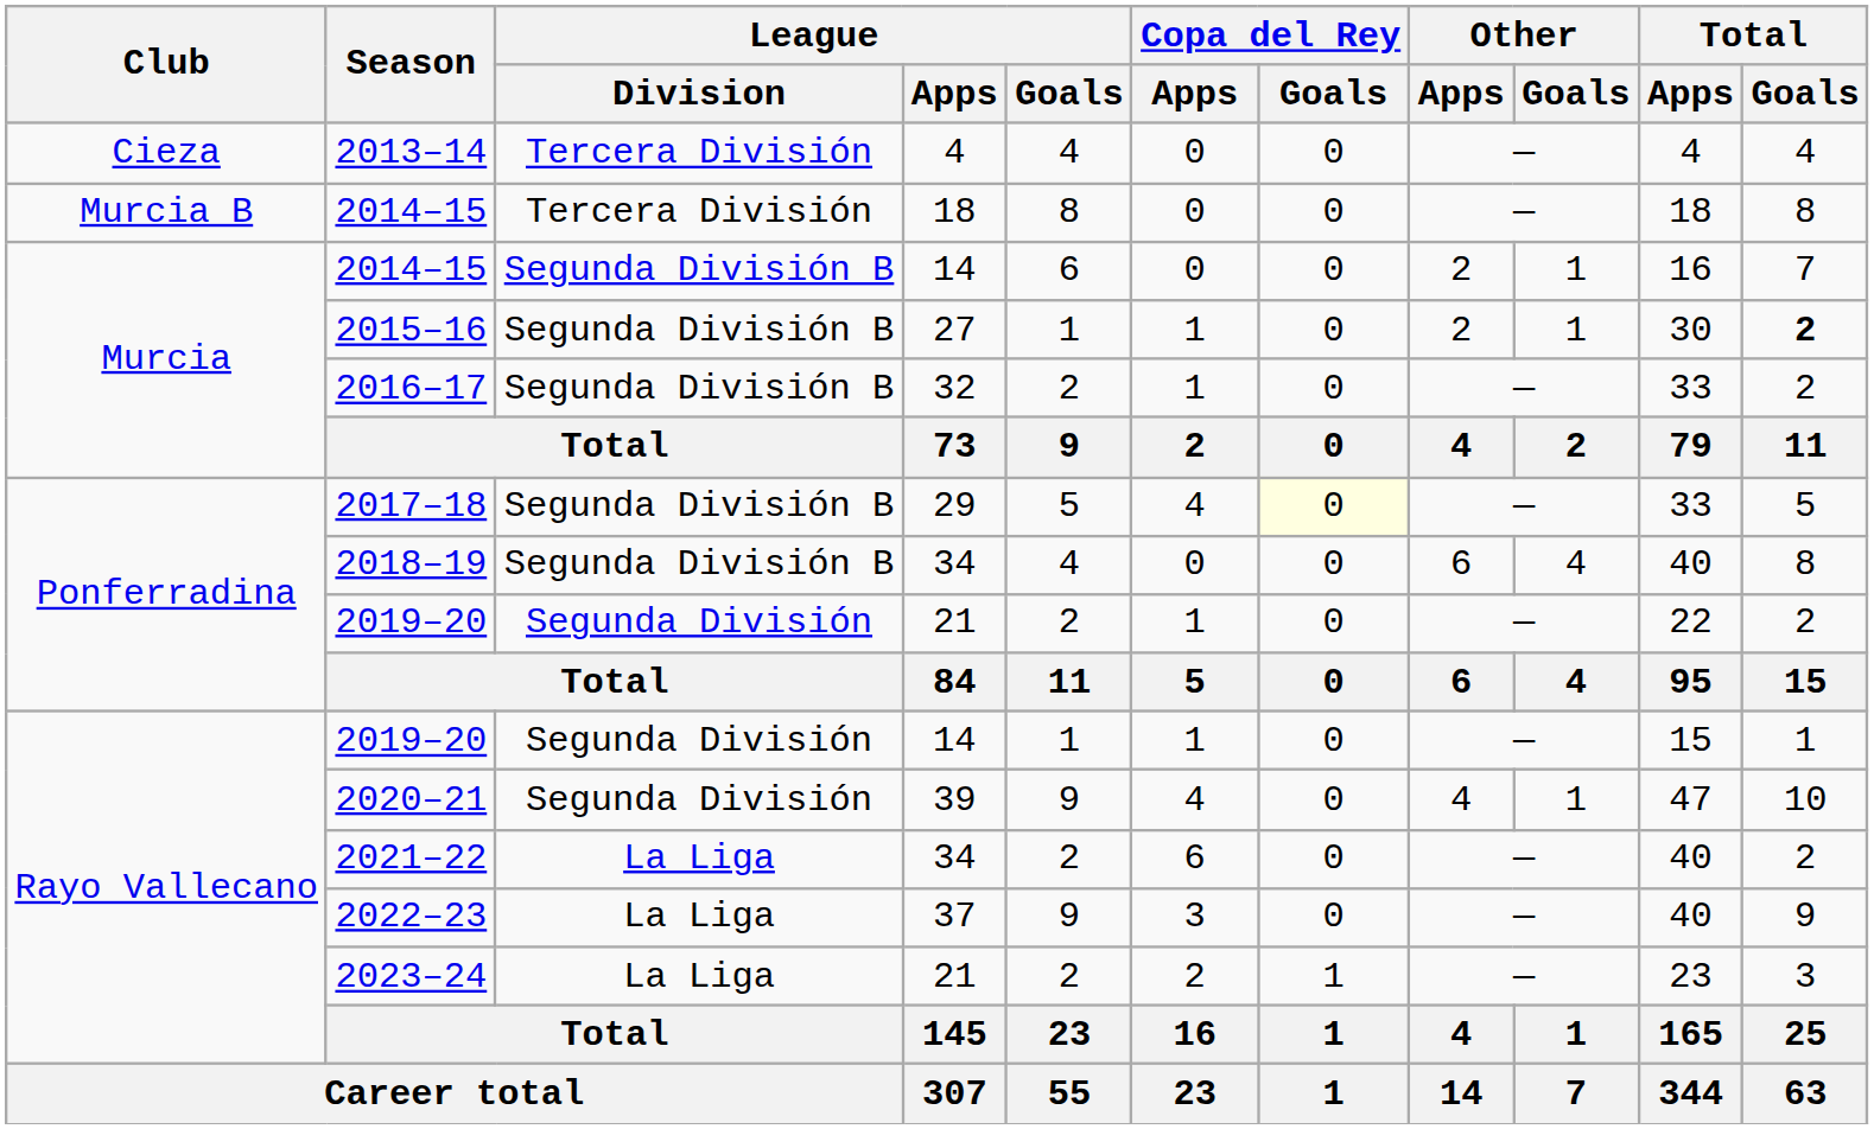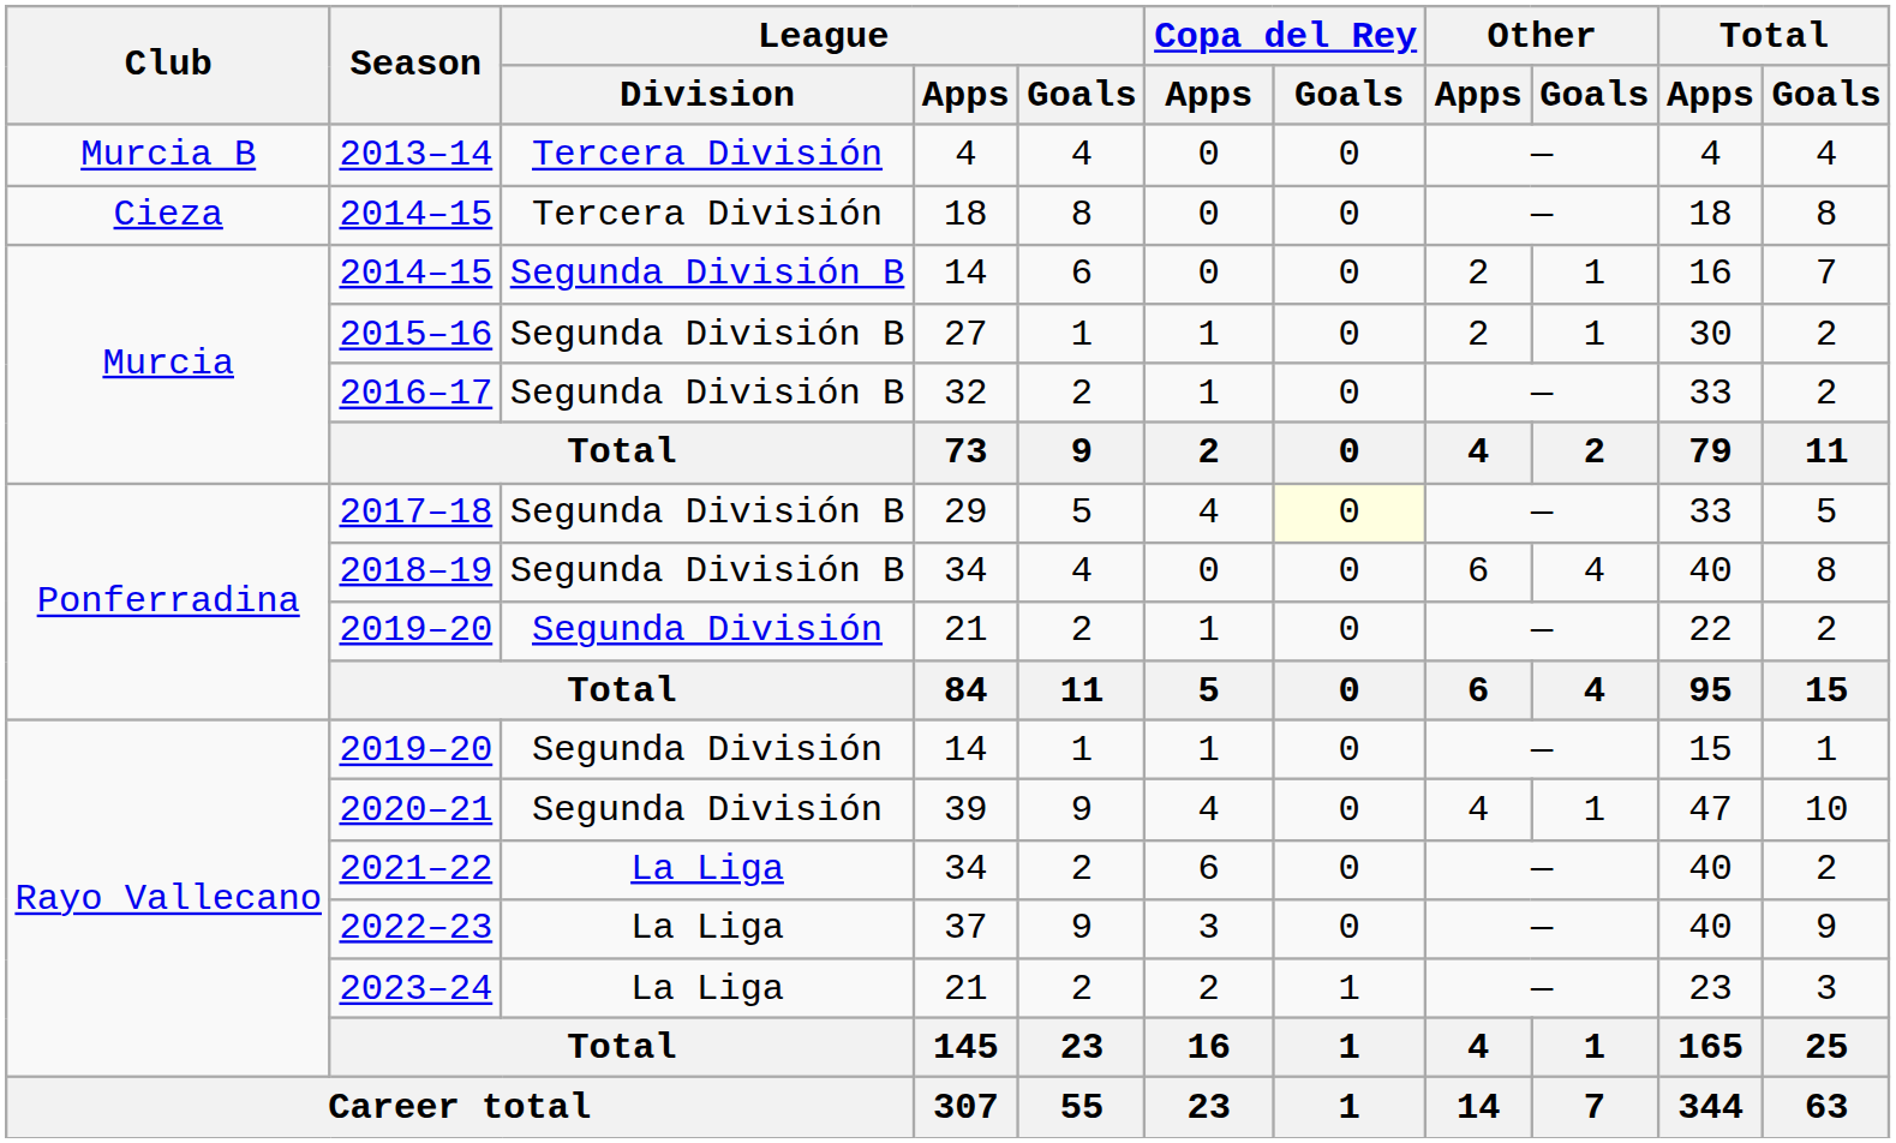 <table class="wikitable" style="text-align:center">
 <tr>
 <th rowspan="2">Club</th>
 <th rowspan="2">Season</th>
 <th colspan="3">League</th>
 <th colspan="2"><a href='#'>Copa del Rey</a></th>
 <th colspan="2">Other</th>
 <th colspan="2">Total</th>
 </tr>
 <tr>
 <th>Division</th>
 <th>Apps</th>
 <th>Goals</th>
 <th>Apps</th>
 <th>Goals</th>
 <th>Apps</th>
 <th>Goals</th>
 <th>Apps</th>
 <th>Goals</th>
 </tr>
 <tr>
-<td><a href='#'>Cieza</a></td>
+<td><a href='#'>Murcia B</a></td>
 <td><a href='#'>2013–14</a></td>
 <td><a href='#'>Tercera División</a></td>
 <td>4</td>
 <td>4</td>
 <td>0</td>
 <td>0</td>
 <td colspan="2">—</td>
 <td>4</td>
 <td>4</td>
 </tr>
 <tr>
-<td><a href='#'>Murcia B</a></td>
+<td><a href='#'>Cieza</a></td>
 <td><a href='#'>2014–15</a></td>
 <td>Tercera División</td>
 <td>18</td>
 <td>8</td>
 <td>0</td>
 <td>0</td>
 <td colspan="2">—</td>
 <td>18</td>
 <td>8</td>
 </tr>
 <tr>
 <td rowspan="4"><a href='#'>Murcia</a></td>
 <td><a href='#'>2014–15</a></td>
 <td><a href='#'>Segunda División B</a></td>
 <td>14</td>
 <td>6</td>
 <td>0</td>
 <td>0</td>
 <td>2</td>
 <td>1</td>
 <td>16</td>
 <td>7</td>
 </tr>
 <tr>
 <td><a href='#'>2015–16</a></td>
 <td>Segunda División B</td>
 <td>27</td>
 <td>1</td>
 <td>1</td>
 <td>0</td>
 <td>2</td>
 <td>1</td>
 <td>30</td>
-<td><strong>2</strong></td>
+<td>2</td>
 </tr>
 <tr>
 <td><a href='#'>2016–17</a></td>
 <td>Segunda División B</td>
 <td>32</td>
 <td>2</td>
 <td>1</td>
 <td>0</td>
 <td colspan="2">—</td>
 <td>33</td>
 <td>2</td>
 </tr>
 <tr>
 <th colspan="2">Total</th>
 <th>73</th>
 <th>9</th>
 <th>2</th>
 <th>0</th>
 <th>4</th>
 <th>2</th>
 <th>79</th>
 <th>11</th>
 </tr>
 <tr>
 <td rowspan="4"><a href='#'>Ponferradina</a></td>
 <td><a href='#'>2017–18</a></td>
 <td>Segunda División B</td>
 <td>29</td>
 <td>5</td>
 <td>4</td>
 <td style="background: lightyellow;">0</td>
 <td colspan="2">—</td>
 <td>33</td>
 <td>5</td>
 </tr>
 <tr>
 <td><a href='#'>2018–19</a></td>
 <td>Segunda División B</td>
 <td>34</td>
 <td>4</td>
 <td>0</td>
 <td>0</td>
 <td>6</td>
 <td>4</td>
 <td>40</td>
 <td>8</td>
 </tr>
 <tr>
 <td><a href='#'>2019–20</a></td>
 <td><a href='#'>Segunda División</a></td>
 <td>21</td>
 <td>2</td>
 <td>1</td>
 <td>0</td>
 <td colspan="2">—</td>
 <td>22</td>
 <td>2</td>
 </tr>
 <tr>
 <th colspan="2">Total</th>
 <th>84</th>
 <th>11</th>
 <th>5</th>
 <th>0</th>
 <th>6</th>
 <th>4</th>
 <th>95</th>
 <th>15</th>
 </tr>
 <tr>
 <td rowspan="6"><a href='#'>Rayo Vallecano</a></td>
 <td><a href='#'>2019–20</a></td>
 <td>Segunda División</td>
 <td>14</td>
 <td>1</td>
 <td>1</td>
 <td>0</td>
 <td colspan="2">—</td>
 <td>15</td>
 <td>1</td>
 </tr>
 <tr>
 <td><a href='#'>2020–21</a></td>
 <td>Segunda División</td>
 <td>39</td>
 <td>9</td>
 <td>4</td>
 <td>0</td>
 <td>4</td>
 <td>1</td>
 <td>47</td>
 <td>10</td>
 </tr>
 <tr>
 <td><a href='#'>2021–22</a></td>
 <td><a href='#'>La Liga</a></td>
 <td>34</td>
 <td>2</td>
 <td>6</td>
 <td>0</td>
 <td colspan="2">—</td>
 <td>40</td>
 <td>2</td>
 </tr>
 <tr>
 <td><a href='#'>2022–23</a></td>
 <td>La Liga</td>
 <td>37</td>
 <td>9</td>
 <td>3</td>
 <td>0</td>
 <td colspan="2">—</td>
 <td>40</td>
 <td>9</td>
 </tr>
 <tr>
 <td><a href='#'>2023–24</a></td>
 <td>La Liga</td>
 <td>21</td>
 <td>2</td>
 <td>2</td>
 <td>1</td>
 <td colspan="2">—</td>
 <td>23</td>
 <td>3</td>
 </tr>
 <tr>
 <th colspan="2">Total</th>
 <th>145</th>
 <th>23</th>
 <th>16</th>
 <th>1</th>
 <th>4</th>
 <th>1</th>
 <th>165</th>
 <th>25</th>
 </tr>
 <tr>
 <th colspan="3">Career total</th>
 <th>307</th>
 <th>55</th>
 <th>23</th>
 <th>1</th>
 <th>14</th>
 <th>7</th>
 <th>344</th>
 <th>63</th>
 </tr>
 </table>
